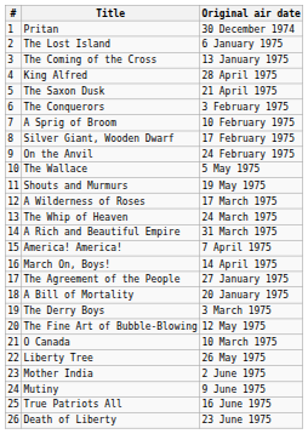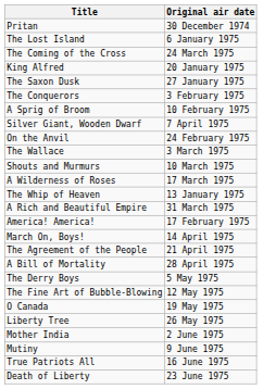 <table class="wikitable sortable">
 <tr>
-<th>#</th>
 <th>Title</th>
 <th>Original air date</th>
 </tr>
 <tr>
-<td>1</td>
 <td>Pritan</td>
 <td>30 December 1974</td>
 </tr>
 <tr>
-<td>2</td>
 <td>The Lost Island</td>
 <td>6 January 1975</td>
 </tr>
 <tr>
-<td>3</td>
 <td>The Coming of the Cross</td>
-<td>13 January 1975</td>
+<td>24 March 1975</td>
 </tr>
 <tr>
-<td>4</td>
 <td>King Alfred</td>
-<td>28 April 1975</td>
+<td>20 January 1975</td>
 </tr>
 <tr>
-<td>5</td>
 <td>The Saxon Dusk</td>
-<td>21 April 1975</td>
+<td>27 January 1975</td>
 </tr>
 <tr>
-<td>6</td>
 <td>The Conquerors</td>
 <td>3 February 1975</td>
 </tr>
 <tr>
-<td>7</td>
 <td>A Sprig of Broom</td>
 <td>10 February 1975</td>
 </tr>
 <tr>
-<td>8</td>
 <td>Silver Giant, Wooden Dwarf</td>
-<td>17 February 1975</td>
+<td>7 April 1975</td>
 </tr>
 <tr>
-<td>9</td>
 <td>On the Anvil</td>
 <td>24 February 1975</td>
 </tr>
 <tr>
-<td>10</td>
 <td>The Wallace</td>
-<td>5 May 1975</td>
+<td>3 March 1975</td>
 </tr>
 <tr>
-<td>11</td>
 <td>Shouts and Murmurs</td>
-<td>19 May 1975</td>
+<td>10 March 1975</td>
 </tr>
 <tr>
-<td>12</td>
 <td>A Wilderness of Roses</td>
 <td>17 March 1975</td>
 </tr>
 <tr>
-<td>13</td>
 <td>The Whip of Heaven</td>
-<td>24 March 1975</td>
+<td>13 January 1975</td>
 </tr>
 <tr>
-<td>14</td>
 <td>A Rich and Beautiful Empire</td>
 <td>31 March 1975</td>
 </tr>
 <tr>
-<td>15</td>
 <td>America! America!</td>
-<td>7 April 1975</td>
+<td>17 February 1975</td>
 </tr>
 <tr>
-<td>16</td>
 <td>March On, Boys!</td>
 <td>14 April 1975</td>
 </tr>
 <tr>
-<td>17</td>
 <td>The Agreement of the People</td>
-<td>27 January 1975</td>
+<td>21 April 1975</td>
 </tr>
 <tr>
-<td>18</td>
 <td>A Bill of Mortality</td>
-<td>20 January 1975</td>
+<td>28 April 1975</td>
 </tr>
 <tr>
-<td>19</td>
 <td>The Derry Boys</td>
-<td>3 March 1975</td>
+<td>5 May 1975</td>
 </tr>
 <tr>
-<td>20</td>
 <td>The Fine Art of Bubble-Blowing</td>
 <td>12 May 1975</td>
 </tr>
 <tr>
-<td>21</td>
 <td>O Canada</td>
-<td>10 March 1975</td>
+<td>19 May 1975</td>
 </tr>
 <tr>
-<td>22</td>
 <td>Liberty Tree</td>
 <td>26 May 1975</td>
 </tr>
 <tr>
-<td>23</td>
 <td>Mother India</td>
 <td>2 June 1975</td>
 </tr>
 <tr>
-<td>24</td>
 <td>Mutiny</td>
 <td>9 June 1975</td>
 </tr>
 <tr>
-<td>25</td>
 <td>True Patriots All</td>
 <td>16 June 1975</td>
 </tr>
 <tr>
-<td>26</td>
 <td>Death of Liberty</td>
 <td>23 June 1975</td>
 </tr>
 </table>
